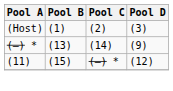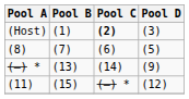 <table class="wikitable">
 <tr>
 <th width=25%>Pool A</th>
 <th width=25%>Pool B</th>
 <th width=25%>Pool C</th>
 <th width=25%>Pool D</th>
 </tr>
 <tr>
 <td> (Host)</td>
 <td> (1)</td>
-<td> (2)</td>
+<td><strong> (2)</strong></td>
 <td> (3)</td>
+</tr>
+<tr>
+<td> (8)</td>
+<td> (7)</td>
+<td> (6)</td>
+<td> (5)</td>
 </tr>
 <tr>
 <td><s> (–)</s> *</td>
 <td> (13)</td>
 <td> (14)</td>
 <td> (9)</td>
 </tr>
 <tr>
 <td> (11)</td>
 <td> (15)</td>
 <td><s> (–)</s> *</td>
 <td> (12)</td>
 </tr>
 <tr>
 </tr>
 </table>
